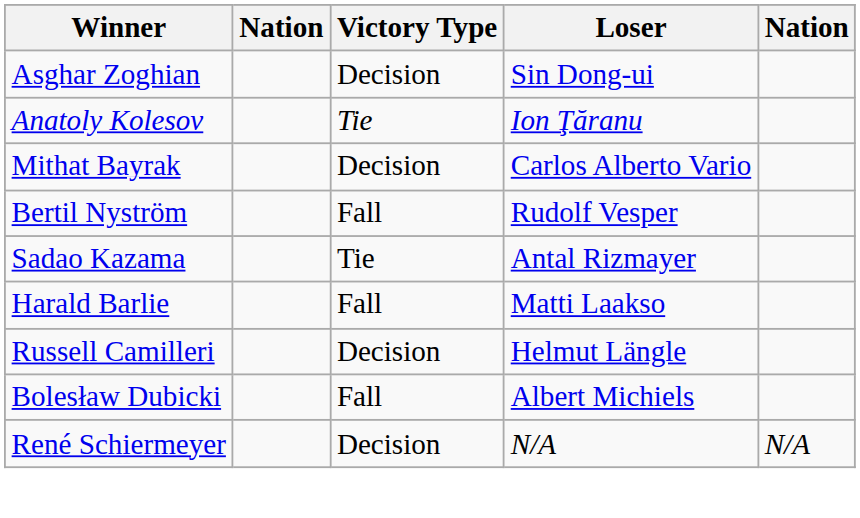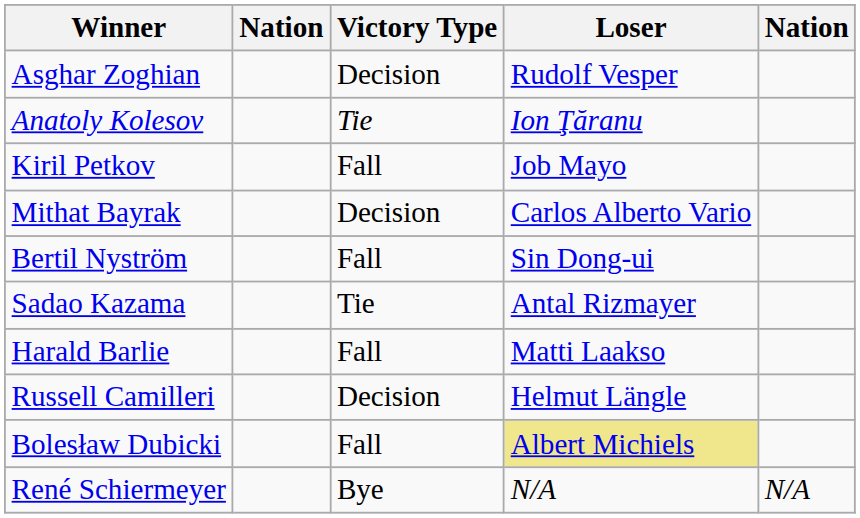 <table class="wikitable sortable" style="text-align:left;">
 <tr>
 <th>Winner</th>
 <th>Nation</th>
 <th>Victory Type</th>
 <th>Loser</th>
 <th>Nation</th>
 </tr>
 <tr>
 <td><a href='#'>Asghar Zoghian</a></td>
 <td></td>
 <td>Decision</td>
-<td><a href='#'>Sin Dong-ui</a></td>
+<td><a href='#'>Rudolf Vesper</a></td>
 <td></td>
 </tr>
 <tr style="font-style: italic">
 <td><a href='#'>Anatoly Kolesov</a></td>
 <td></td>
 <td>Tie</td>
 <td><a href='#'>Ion Ţăranu</a></td>
+<td></td>
+</tr>
+<tr>
+<td><a href='#'>Kiril Petkov</a></td>
+<td></td>
+<td>Fall</td>
+<td><a href='#'>Job Mayo</a></td>
 <td></td>
 </tr>
 <tr>
 <td><a href='#'>Mithat Bayrak</a></td>
 <td></td>
 <td>Decision</td>
 <td><a href='#'>Carlos Alberto Vario</a></td>
 <td></td>
 </tr>
 <tr>
 <td><a href='#'>Bertil Nyström</a></td>
 <td></td>
 <td>Fall</td>
-<td><a href='#'>Rudolf Vesper</a></td>
+<td><a href='#'>Sin Dong-ui</a></td>
 <td></td>
 </tr>
 <tr>
 <td><a href='#'>Sadao Kazama</a></td>
 <td></td>
 <td>Tie</td>
 <td><a href='#'>Antal Rizmayer</a></td>
 <td></td>
 </tr>
 <tr>
 <td><a href='#'>Harald Barlie</a></td>
 <td></td>
 <td>Fall</td>
 <td><a href='#'>Matti Laakso</a></td>
 <td></td>
 </tr>
 <tr>
 <td><a href='#'>Russell Camilleri</a></td>
 <td></td>
 <td>Decision</td>
 <td><a href='#'>Helmut Längle</a></td>
 <td></td>
 </tr>
 <tr>
 <td><a href='#'>Bolesław Dubicki</a></td>
 <td></td>
 <td>Fall</td>
-<td><a href='#'>Albert Michiels</a></td>
+<td style="background: khaki;"><a href='#'>Albert Michiels</a></td>
 <td></td>
 </tr>
 <tr>
 <td><a href='#'>René Schiermeyer</a></td>
 <td></td>
-<td>Decision</td>
+<td>Bye</td>
 <td><em>N/A</em></td>
 <td><em>N/A</em></td>
 </tr>
 </table>
